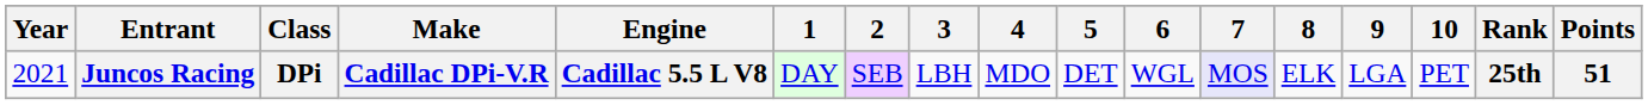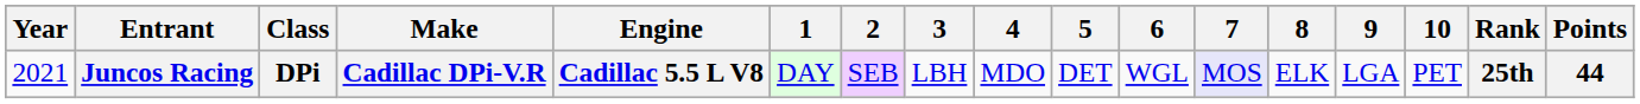 <table class="wikitable" style="text-align:center; font-size:85%">
 <tr>
 <th>Year</th>
 <th>Entrant</th>
 <th>Class</th>
 <th>Make</th>
 <th>Engine</th>
 <th>1</th>
 <th>2</th>
 <th>3</th>
 <th>4</th>
 <th>5</th>
 <th>6</th>
 <th>7</th>
 <th>8</th>
 <th>9</th>
 <th>10</th>
 <th>Rank</th>
 <th>Points</th>
 </tr>
 <tr>
 <td><a href='#'>2021</a></td>
 <th nowrap><a href='#'>Juncos Racing</a></th>
 <th>DPi</th>
 <th nowrap><a href='#'>Cadillac DPi-V.R</a></th>
 <th nowrap><a href='#'>Cadillac</a> 5.5 L V8</th>
 <td style="background:#DFFFDF;"><a href='#'>DAY</a><br></td>
 <td style="background:#EFCFFF;"><a href='#'>SEB</a><br></td>
 <td><a href='#'>LBH</a></td>
 <td><a href='#'>MDO</a></td>
 <td><a href='#'>DET</a></td>
 <td><a href='#'>WGL</a></td>
 <td style="background: lavender;"><a href='#'>MOS</a></td>
 <td><a href='#'>ELK</a></td>
 <td><a href='#'>LGA</a></td>
 <td><a href='#'>PET</a></td>
 <th>25th</th>
-<th>51</th>
+<th>44</th>
 </tr>
 </table>
